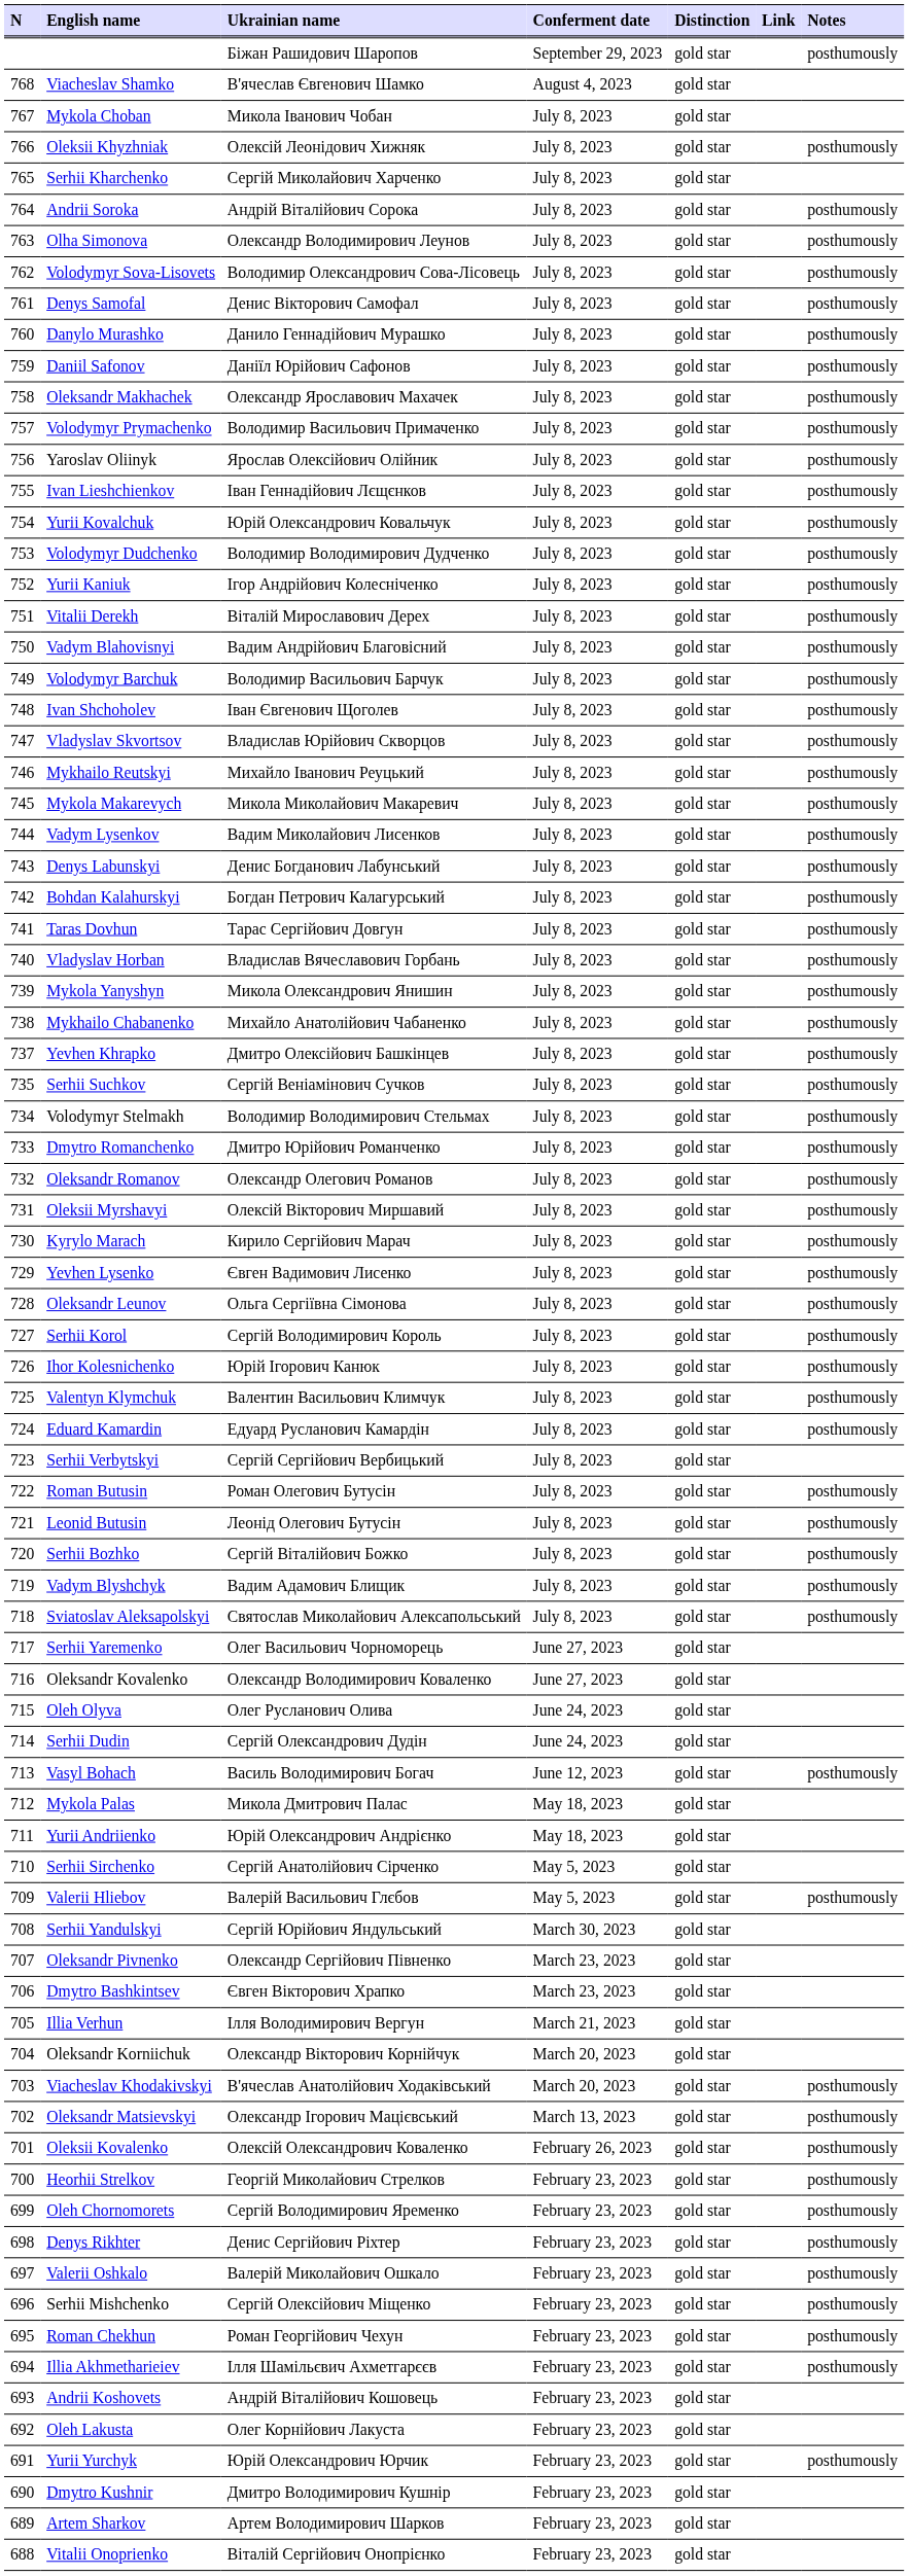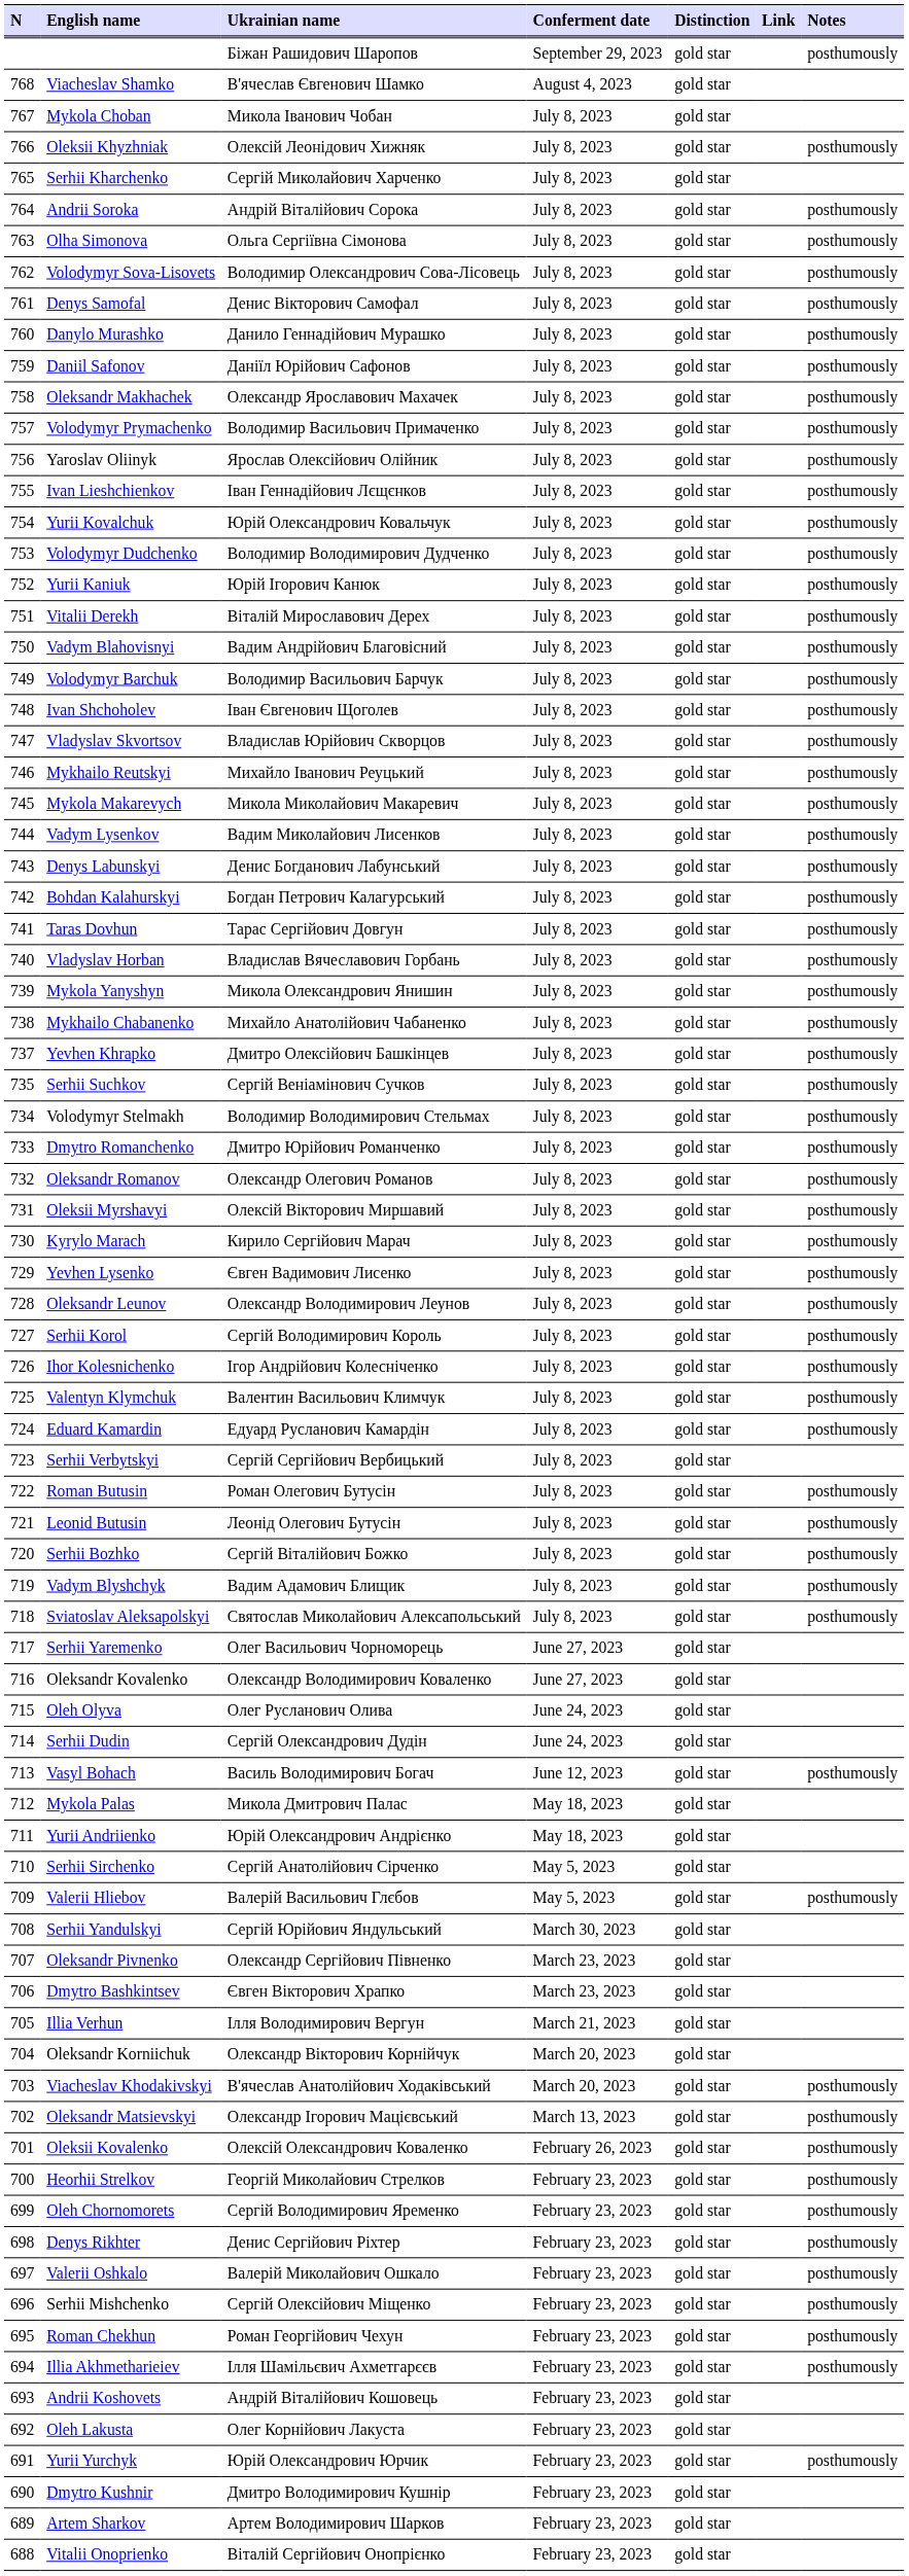 <table border="1" cellspacing="0" cellpadding="6" style="border-collapse:collapse; border:0 none;" frame="void" rules="rows">
 <tr valign="bottom" style="border-bottom:3px double black;background:#ddddff;">
 <th align="left">N</th>
 <th align="left">English name</th>
 <th align="left">Ukrainian name</th>
 <th align="left">Conferment date</th>
 <th align="left">Distinction</th>
 <th align="left">Link</th>
 <th align="left">Notes</th>
 </tr>
 <tr>
 <td></td>
 <td></td>
 <td>Біжан Рашидович Шаропов</td>
 <td>September 29, 2023</td>
 <td>gold star</td>
 <td></td>
 <td>posthumously</td>
 </tr>
 <tr>
 <td>768</td>
 <td><a href='#'>Viacheslav Shamko</a></td>
 <td>В'ячеслав Євгенович Шамко</td>
 <td>August 4, 2023</td>
 <td>gold star</td>
 <td></td>
 <td></td>
 </tr>
 <tr>
 <td>767</td>
 <td><a href='#'>Mykola Choban</a></td>
 <td>Микола Іванович Чобан</td>
 <td>July 8, 2023</td>
 <td>gold star</td>
 <td></td>
 <td></td>
 </tr>
 <tr>
 <td>766</td>
 <td><a href='#'>Oleksii Khyzhniak</a></td>
 <td>Олексій Леонідович Хижняк</td>
 <td>July 8, 2023</td>
 <td>gold star</td>
 <td></td>
 <td>posthumously</td>
 </tr>
 <tr>
 <td>765</td>
 <td><a href='#'>Serhii Kharchenko</a></td>
 <td>Сергій Миколайович Харченко</td>
 <td>July 8, 2023</td>
 <td>gold star</td>
 <td></td>
 <td></td>
 </tr>
 <tr>
 <td>764</td>
 <td><a href='#'>Andrii Soroka</a></td>
 <td>Андрій Віталійович Сорока</td>
 <td>July 8, 2023</td>
 <td>gold star</td>
 <td></td>
 <td>posthumously</td>
 </tr>
 <tr>
 <td>763</td>
 <td><a href='#'>Olha Simonova</a></td>
-<td>Олександр Володимирович Леунов</td>
+<td>Ольга Сергіївна Сімонова</td>
 <td>July 8, 2023</td>
 <td>gold star</td>
 <td></td>
 <td>posthumously</td>
 </tr>
 <tr>
 <td>762</td>
 <td><a href='#'>Volodymyr Sova-Lisovets</a></td>
 <td>Володимир Олександрович Сова-Лісовець</td>
 <td>July 8, 2023</td>
 <td>gold star</td>
 <td></td>
 <td>posthumously</td>
 </tr>
 <tr>
 <td>761</td>
 <td><a href='#'>Denys Samofal</a></td>
 <td>Денис Вікторович Самофал</td>
 <td>July 8, 2023</td>
 <td>gold star</td>
 <td></td>
 <td>posthumously</td>
 </tr>
 <tr>
 <td>760</td>
 <td><a href='#'>Danylo Murashko</a></td>
 <td>Данило Геннадійович Мурашко</td>
 <td>July 8, 2023</td>
 <td>gold star</td>
 <td></td>
 <td>posthumously</td>
 </tr>
 <tr>
 <td>759</td>
 <td><a href='#'>Daniil Safonov</a></td>
 <td>Даніїл Юрійович Сафонов</td>
 <td>July 8, 2023</td>
 <td>gold star</td>
 <td></td>
 <td>posthumously</td>
 </tr>
 <tr>
 <td>758</td>
 <td><a href='#'>Oleksandr Makhachek</a></td>
 <td>Олександр Ярославович Махачек</td>
 <td>July 8, 2023</td>
 <td>gold star</td>
 <td></td>
 <td>posthumously</td>
 </tr>
 <tr>
 <td>757</td>
 <td><a href='#'>Volodymyr Prymachenko</a></td>
 <td>Володимир Васильович Примаченко</td>
 <td>July 8, 2023</td>
 <td>gold star</td>
 <td></td>
 <td>posthumously</td>
 </tr>
 <tr>
 <td>756</td>
 <td>Yaroslav Oliinyk</td>
 <td>Ярослав Олексійович Олійник</td>
 <td>July 8, 2023</td>
 <td>gold star</td>
 <td></td>
 <td>posthumously</td>
 </tr>
 <tr>
 <td>755</td>
 <td><a href='#'>Ivan Lieshchienkov</a></td>
 <td>Іван Геннадійович Лєщєнков</td>
 <td>July 8, 2023</td>
 <td>gold star</td>
 <td></td>
 <td>posthumously</td>
 </tr>
 <tr>
 <td>754</td>
 <td><a href='#'>Yurii Kovalchuk</a></td>
 <td>Юрій Олександрович Ковальчук</td>
 <td>July 8, 2023</td>
 <td>gold star</td>
 <td></td>
 <td>posthumously</td>
 </tr>
 <tr>
 <td>753</td>
 <td><a href='#'>Volodymyr Dudchenko</a></td>
 <td>Володимир Володимирович Дудченко</td>
 <td>July 8, 2023</td>
 <td>gold star</td>
 <td></td>
 <td>posthumously</td>
 </tr>
 <tr>
 <td>752</td>
 <td><a href='#'>Yurii Kaniuk</a></td>
-<td>Ігор Андрійович Колесніченко</td>
+<td>Юрій Ігорович Канюк</td>
 <td>July 8, 2023</td>
 <td>gold star</td>
 <td></td>
 <td>posthumously</td>
 </tr>
 <tr>
 <td>751</td>
 <td><a href='#'>Vitalii Derekh</a></td>
 <td>Віталій Мирославович Дерех</td>
 <td>July 8, 2023</td>
 <td>gold star</td>
 <td></td>
 <td>posthumously</td>
 </tr>
 <tr>
 <td>750</td>
 <td><a href='#'>Vadym Blahovisnyi</a></td>
 <td>Вадим Андрійович Благовісний</td>
 <td>July 8, 2023</td>
 <td>gold star</td>
 <td></td>
 <td>posthumously</td>
 </tr>
 <tr>
 <td>749</td>
 <td><a href='#'>Volodymyr Barchuk</a></td>
 <td>Володимир Васильович Барчук</td>
 <td>July 8, 2023</td>
 <td>gold star</td>
 <td></td>
 <td>posthumously</td>
 </tr>
 <tr>
 <td>748</td>
 <td><a href='#'>Ivan Shchoholev</a></td>
 <td>Іван Євгенович Щоголев</td>
 <td>July 8, 2023</td>
 <td>gold star</td>
 <td></td>
 <td>posthumously</td>
 </tr>
 <tr>
 <td>747</td>
 <td><a href='#'>Vladyslav Skvortsov</a></td>
 <td>Владислав Юрійович Скворцов</td>
 <td>July 8, 2023</td>
 <td>gold star</td>
 <td></td>
 <td>posthumously</td>
 </tr>
 <tr>
 <td>746</td>
 <td><a href='#'>Mykhailo Reutskyi</a></td>
 <td>Михайло Іванович Реуцький</td>
 <td>July 8, 2023</td>
 <td>gold star</td>
 <td></td>
 <td>posthumously</td>
 </tr>
 <tr>
 <td>745</td>
 <td><a href='#'>Mykola Makarevych</a></td>
 <td>Микола Миколайович Макаревич</td>
 <td>July 8, 2023</td>
 <td>gold star</td>
 <td></td>
 <td>posthumously</td>
 </tr>
 <tr>
 <td>744</td>
 <td><a href='#'>Vadym Lysenkov</a></td>
 <td>Вадим Миколайович Лисенков</td>
 <td>July 8, 2023</td>
 <td>gold star</td>
 <td></td>
 <td>posthumously</td>
 </tr>
 <tr>
 <td>743</td>
 <td><a href='#'>Denys Labunskyi</a></td>
 <td>Денис Богданович Лабунський</td>
 <td>July 8, 2023</td>
 <td>gold star</td>
 <td></td>
 <td>posthumously</td>
 </tr>
 <tr>
 <td>742</td>
 <td><a href='#'>Bohdan Kalahurskyi</a></td>
 <td>Богдан Петрович Калагурський</td>
 <td>July 8, 2023</td>
 <td>gold star</td>
 <td></td>
 <td>posthumously</td>
 </tr>
 <tr>
 <td>741</td>
 <td><a href='#'>Taras Dovhun</a></td>
 <td>Тарас Сергійович Довгун</td>
 <td>July 8, 2023</td>
 <td>gold star</td>
 <td></td>
 <td>posthumously</td>
 </tr>
 <tr>
 <td>740</td>
 <td><a href='#'>Vladyslav Horban</a></td>
 <td>Владислав Вячеславович Горбань</td>
 <td>July 8, 2023</td>
 <td>gold star</td>
 <td></td>
 <td>posthumously</td>
 </tr>
 <tr>
 <td>739</td>
 <td><a href='#'>Mykola Yanyshyn</a></td>
 <td>Микола Олександрович Янишин</td>
 <td>July 8, 2023</td>
 <td>gold star</td>
 <td></td>
 <td>posthumously</td>
 </tr>
 <tr>
 <td>738</td>
 <td><a href='#'>Mykhailo Chabanenko</a></td>
 <td>Михайло Анатолійович Чабаненко</td>
 <td>July 8, 2023</td>
 <td>gold star</td>
 <td></td>
 <td>posthumously</td>
 </tr>
 <tr>
 <td>737</td>
 <td><a href='#'>Yevhen Khrapko</a></td>
 <td>Дмитро Олексійович Башкінцев</td>
 <td>July 8, 2023</td>
 <td>gold star</td>
 <td></td>
 <td>posthumously</td>
 </tr>
 <tr>
 <td>735</td>
 <td><a href='#'>Serhii Suchkov</a></td>
 <td>Сергій Веніамінович Сучков</td>
 <td>July 8, 2023</td>
 <td>gold star</td>
 <td></td>
 <td>posthumously</td>
 </tr>
 <tr>
 <td>734</td>
 <td>Volodymyr Stelmakh</td>
 <td>Володимир Володимирович Стельмах</td>
 <td>July 8, 2023</td>
 <td>gold star</td>
 <td></td>
 <td>posthumously</td>
 </tr>
 <tr>
 <td>733</td>
 <td><a href='#'>Dmytro Romanchenko</a></td>
 <td>Дмитро Юрійович Романченко</td>
 <td>July 8, 2023</td>
 <td>gold star</td>
 <td></td>
 <td>posthumously</td>
 </tr>
 <tr>
 <td>732</td>
 <td><a href='#'>Oleksandr Romanov</a></td>
 <td>Олександр Олегович Романов</td>
 <td>July 8, 2023</td>
 <td>gold star</td>
 <td></td>
 <td>posthumously</td>
 </tr>
 <tr>
 <td>731</td>
 <td><a href='#'>Oleksii Myrshavyi</a></td>
 <td>Олексій Вікторович Миршавий</td>
 <td>July 8, 2023</td>
 <td>gold star</td>
 <td></td>
 <td>posthumously</td>
 </tr>
 <tr>
 <td>730</td>
 <td><a href='#'>Kyrylo Marach</a></td>
 <td>Кирило Сергійович Марач</td>
 <td>July 8, 2023</td>
 <td>gold star</td>
 <td></td>
 <td>posthumously</td>
 </tr>
 <tr>
 <td>729</td>
 <td><a href='#'>Yevhen Lysenko</a></td>
 <td>Євген Вадимович Лисенко</td>
 <td>July 8, 2023</td>
 <td>gold star</td>
 <td></td>
 <td>posthumously</td>
 </tr>
 <tr>
 <td>728</td>
 <td><a href='#'>Oleksandr Leunov</a></td>
-<td>Ольга Сергіївна Сімонова</td>
+<td>Олександр Володимирович Леунов</td>
 <td>July 8, 2023</td>
 <td>gold star</td>
 <td></td>
 <td>posthumously</td>
 </tr>
 <tr>
 <td>727</td>
 <td><a href='#'>Serhii Korol</a></td>
 <td>Сергій Володимирович Король</td>
 <td>July 8, 2023</td>
 <td>gold star</td>
 <td></td>
 <td>posthumously</td>
 </tr>
 <tr>
 <td>726</td>
 <td><a href='#'>Ihor Kolesnichenko</a></td>
-<td>Юрій Ігорович Канюк</td>
+<td>Ігор Андрійович Колесніченко</td>
 <td>July 8, 2023</td>
 <td>gold star</td>
 <td></td>
 <td>posthumously</td>
 </tr>
 <tr>
 <td>725</td>
 <td><a href='#'>Valentyn Klymchuk</a></td>
 <td>Валентин Васильович Климчук</td>
 <td>July 8, 2023</td>
 <td>gold star</td>
 <td></td>
 <td>posthumously</td>
 </tr>
 <tr>
 <td>724</td>
 <td><a href='#'>Eduard Kamardin</a></td>
 <td>Едуард Русланович Камардін</td>
 <td>July 8, 2023</td>
 <td>gold star</td>
 <td></td>
 <td>posthumously</td>
 </tr>
 <tr>
 <td>723</td>
 <td><a href='#'>Serhii Verbytskyi</a></td>
 <td>Сергій Сергійович Вербицький</td>
 <td>July 8, 2023</td>
 <td>gold star</td>
 <td></td>
 <td></td>
 </tr>
 <tr>
 <td>722</td>
 <td><a href='#'>Roman Butusin</a></td>
 <td>Роман Олегович Бутусін</td>
 <td>July 8, 2023</td>
 <td>gold star</td>
 <td></td>
 <td>posthumously</td>
 </tr>
 <tr>
 <td>721</td>
 <td><a href='#'>Leonid Butusin</a></td>
 <td>Леонід Олегович Бутусін</td>
 <td>July 8, 2023</td>
 <td>gold star</td>
 <td></td>
 <td>posthumously</td>
 </tr>
 <tr>
 <td>720</td>
 <td><a href='#'>Serhii Bozhko</a></td>
 <td>Сергій Віталійович Божко</td>
 <td>July 8, 2023</td>
 <td>gold star</td>
 <td></td>
 <td>posthumously</td>
 </tr>
 <tr>
 <td>719</td>
 <td><a href='#'>Vadym Blyshchyk</a></td>
 <td>Вадим Адамович Блищик</td>
 <td>July 8, 2023</td>
 <td>gold star</td>
 <td></td>
 <td>posthumously</td>
 </tr>
 <tr>
 <td>718</td>
 <td><a href='#'>Sviatoslav Aleksapolskyi</a></td>
 <td>Святослав Миколайович Алексапольський</td>
 <td>July 8, 2023</td>
 <td>gold star</td>
 <td></td>
 <td>posthumously</td>
 </tr>
 <tr>
 <td>717</td>
 <td><a href='#'>Serhii Yaremenko</a></td>
 <td>Олег Васильович Чорноморець</td>
 <td>June 27, 2023</td>
 <td>gold star</td>
 <td></td>
 <td></td>
 </tr>
 <tr>
 <td>716</td>
 <td>Oleksandr Kovalenko</td>
 <td>Олександр Володимирович Коваленко</td>
 <td>June 27, 2023</td>
 <td>gold star</td>
 <td></td>
 <td></td>
 </tr>
 <tr>
 <td>715</td>
 <td><a href='#'>Oleh Olyva</a></td>
 <td>Олег Русланович Олива</td>
 <td>June 24, 2023</td>
 <td>gold star</td>
 <td></td>
 <td></td>
 </tr>
 <tr>
 <td>714</td>
 <td><a href='#'>Serhii Dudin</a></td>
 <td>Сергій Олександрович Дудін</td>
 <td>June 24, 2023</td>
 <td>gold star</td>
 <td></td>
 <td></td>
 </tr>
 <tr>
 <td>713</td>
 <td><a href='#'>Vasyl Bohach</a></td>
 <td>Василь Володимирович Богач</td>
 <td>June 12, 2023</td>
 <td>gold star</td>
 <td></td>
 <td>posthumously</td>
 </tr>
 <tr>
 <td>712</td>
 <td><a href='#'>Mykola Palas</a></td>
 <td>Микола Дмитрович Палас</td>
 <td>May 18, 2023</td>
 <td>gold star</td>
 <td></td>
 <td></td>
 </tr>
 <tr>
 <td>711</td>
 <td><a href='#'>Yurii Andriienko</a></td>
 <td>Юрій Олександрович Андрієнко</td>
 <td>May 18, 2023</td>
 <td>gold star</td>
 <td></td>
 <td></td>
 </tr>
 <tr>
 <td>710</td>
 <td><a href='#'>Serhii Sirchenko</a></td>
 <td>Сергій Анатолійович Сірченко</td>
 <td>May 5, 2023</td>
 <td>gold star</td>
 <td></td>
 <td></td>
 </tr>
 <tr>
 <td>709</td>
 <td><a href='#'>Valerii Hliebov</a></td>
 <td>Валерій Васильович Глєбов</td>
 <td>May 5, 2023</td>
 <td>gold star</td>
 <td></td>
 <td>posthumously</td>
 </tr>
 <tr>
 <td>708</td>
 <td><a href='#'>Serhii Yandulskyi</a></td>
 <td>Сергій Юрійович Яндульський</td>
 <td>March 30, 2023</td>
 <td>gold star</td>
 <td></td>
 <td></td>
 </tr>
 <tr>
 <td>707</td>
 <td><a href='#'>Oleksandr Pivnenko</a></td>
 <td>Олександр Сергійович Півненко</td>
 <td>March 23, 2023</td>
 <td>gold star</td>
 <td></td>
 <td></td>
 </tr>
 <tr>
 <td>706</td>
 <td><a href='#'>Dmytro Bashkintsev</a></td>
 <td>Євген Вікторович Храпко</td>
 <td>March 23, 2023</td>
 <td>gold star</td>
 <td></td>
 <td></td>
 </tr>
 <tr>
 <td>705</td>
 <td><a href='#'>Illia Verhun</a></td>
 <td>Ілля Володимирович Вергун</td>
 <td>March 21, 2023</td>
 <td>gold star</td>
 <td></td>
 <td></td>
 </tr>
 <tr>
 <td>704</td>
 <td>Oleksandr Korniichuk</td>
 <td>Олександр Вікторович Корнійчук</td>
 <td>March 20, 2023</td>
 <td>gold star</td>
 <td></td>
 <td></td>
 </tr>
 <tr>
 <td>703</td>
 <td><a href='#'>Viacheslav Khodakivskyi</a></td>
 <td>В'ячеслав Анатолійович Ходаківський</td>
 <td>March 20, 2023</td>
 <td>gold star</td>
 <td></td>
 <td>posthumously</td>
 </tr>
 <tr>
 <td>702</td>
 <td><a href='#'>Oleksandr Matsievskyi</a></td>
 <td>Олександр Ігорович Мацієвський</td>
 <td>March 13, 2023</td>
 <td>gold star</td>
 <td></td>
 <td>posthumously</td>
 </tr>
 <tr>
 <td>701</td>
 <td><a href='#'>Oleksii Kovalenko</a></td>
 <td>Олексій Олександрович Коваленко</td>
 <td>February 26, 2023</td>
 <td>gold star</td>
 <td></td>
 <td>posthumously</td>
 </tr>
 <tr>
 <td>700</td>
 <td><a href='#'>Heorhii Strelkov</a></td>
 <td>Георгій Миколайович Стрелков</td>
 <td>February 23, 2023</td>
 <td>gold star</td>
 <td></td>
 <td>posthumously</td>
 </tr>
 <tr>
 <td>699</td>
 <td><a href='#'>Oleh Chornomorets</a></td>
 <td>Сергій Володимирович Яременко</td>
 <td>February 23, 2023</td>
 <td>gold star</td>
 <td></td>
 <td>posthumously</td>
 </tr>
 <tr>
 <td>698</td>
 <td><a href='#'>Denys Rikhter</a></td>
 <td>Денис Сергійович Ріхтер</td>
 <td>February 23, 2023</td>
 <td>gold star</td>
 <td></td>
 <td>posthumously</td>
 </tr>
 <tr>
 <td>697</td>
 <td><a href='#'>Valerii Oshkalo</a></td>
 <td>Валерій Миколайович Ошкало</td>
 <td>February 23, 2023</td>
 <td>gold star</td>
 <td></td>
 <td>posthumously</td>
 </tr>
 <tr>
 <td>696</td>
 <td>Serhii Mishchenko</td>
 <td>Сергій Олексійович Міщенко</td>
 <td>February 23, 2023</td>
 <td>gold star</td>
 <td></td>
 <td>posthumously</td>
 </tr>
 <tr>
 <td>695</td>
 <td><a href='#'>Roman Chekhun</a></td>
 <td>Роман Георгійович Чехун</td>
 <td>February 23, 2023</td>
 <td>gold star</td>
 <td></td>
 <td>posthumously</td>
 </tr>
 <tr>
 <td>694</td>
 <td><a href='#'>Illia Akhmetharieiev</a></td>
 <td>Ілля Шамільєвич Ахметгарєєв</td>
 <td>February 23, 2023</td>
 <td>gold star</td>
 <td></td>
 <td>posthumously</td>
 </tr>
 <tr>
 <td>693</td>
 <td><a href='#'>Andrii Koshovets</a></td>
 <td>Андрій Віталійович Кошовець</td>
 <td>February 23, 2023</td>
 <td>gold star</td>
 <td></td>
 <td></td>
 </tr>
 <tr>
 <td>692</td>
 <td><a href='#'>Oleh Lakusta</a></td>
 <td>Олег Корнійович Лакуста</td>
 <td>February 23, 2023</td>
 <td>gold star</td>
 <td></td>
 <td></td>
 </tr>
 <tr>
 <td>691</td>
 <td><a href='#'>Yurii Yurchyk</a></td>
 <td>Юрій Олександрович Юрчик</td>
 <td>February 23, 2023</td>
 <td>gold star</td>
 <td></td>
 <td>posthumously</td>
 </tr>
 <tr>
 <td>690</td>
 <td><a href='#'>Dmytro Kushnir</a></td>
 <td>Дмитро Володимирович Кушнір</td>
 <td>February 23, 2023</td>
 <td>gold star</td>
 <td></td>
 <td></td>
 </tr>
 <tr>
 <td>689</td>
 <td><a href='#'>Artem Sharkov</a></td>
 <td>Артем Володимирович Шарков</td>
 <td>February 23, 2023</td>
 <td>gold star</td>
 <td></td>
 <td></td>
 </tr>
 <tr>
 <td>688</td>
 <td><a href='#'>Vitalii Onoprienko</a></td>
 <td>Віталій Сергійович Онопрієнко</td>
 <td>February 23, 2023</td>
 <td>gold star</td>
 <td></td>
 <td></td>
 </tr>
 </table>
